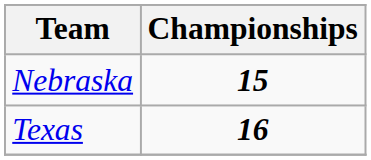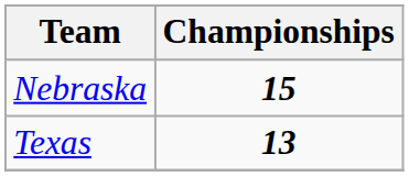 <table class="wikitable sortable">
 <tr>
 <th scope="col">Team</th>
 <th scope="col">Championships</th>
 </tr>
 <tr>
 <td><em><a href='#'>Nebraska</a></em></td>
 <td style="text-align: center;"><strong><em>15</em></strong></td>
 </tr>
 <tr>
 <td><em><a href='#'>Texas</a></em></td>
-<td style="text-align: center;"><strong><em>16</em></strong></td>
+<td style="text-align: center;"><strong><em>13</em></strong></td>
 </tr>
 <tr>
 </tr>
 </table>
